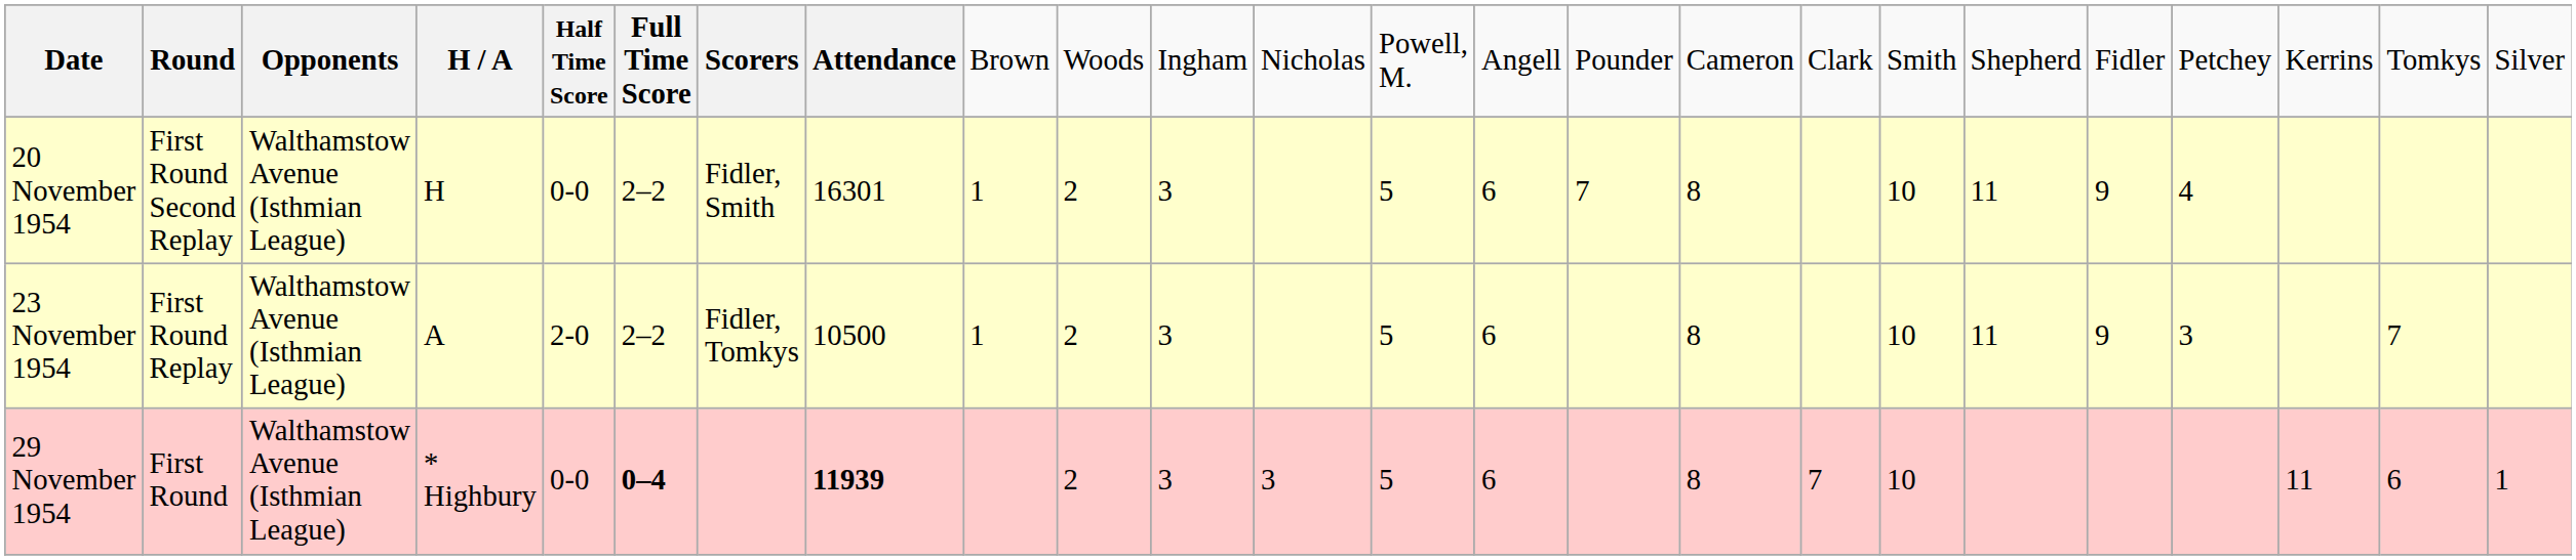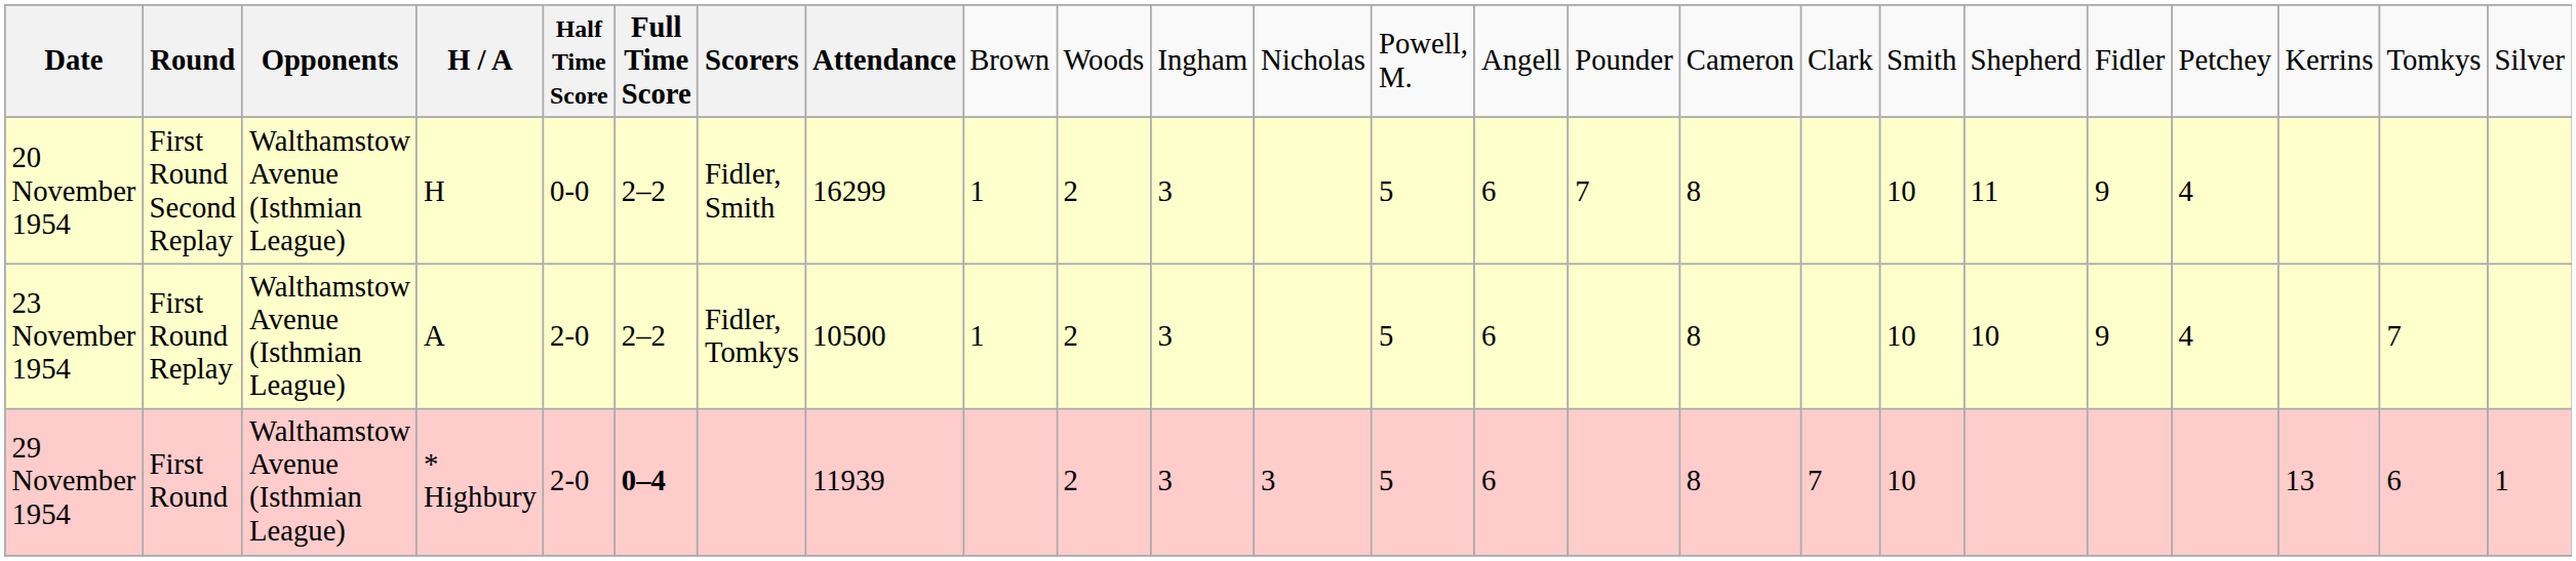 <table class="wikitable">
 <tr>
 <th>Date</th>
 <th>Round</th>
 <th>Opponents</th>
 <th>H / A</th>
 <th><small>Half Time Score</small></th>
 <th><strong>Full Time Score</strong></th>
 <th>Scorers</th>
 <th>Attendance</th>
 <td>Brown</td>
 <td>Woods</td>
 <td>Ingham</td>
 <td>Nicholas</td>
 <td>Powell, M.</td>
 <td>Angell</td>
 <td>Pounder</td>
 <td>Cameron</td>
 <td>Clark</td>
 <td>Smith</td>
 <td>Shepherd</td>
 <td>Fidler</td>
 <td>Petchey</td>
 <td>Kerrins</td>
 <td>Tomkys</td>
 <td>Silver</td>
 </tr>
 <tr bgcolor="#FFFFCC">
 <td>20 November 1954</td>
 <td>First Round Second Replay</td>
 <td>Walthamstow Avenue (Isthmian League)</td>
 <td>H</td>
 <td>0-0</td>
 <td>2–2</td>
 <td>Fidler, Smith</td>
-<td>16301</td>
+<td>16299</td>
 <td>1</td>
 <td>2</td>
 <td>3</td>
 <td></td>
 <td>5</td>
 <td>6</td>
 <td>7</td>
 <td>8</td>
 <td></td>
 <td>10</td>
 <td>11</td>
 <td>9</td>
 <td>4</td>
 <td></td>
 <td></td>
 <td></td>
 </tr>
 <tr bgcolor="#FFFFCC">
 <td>23 November 1954</td>
 <td>First Round Replay</td>
 <td>Walthamstow Avenue (Isthmian League)</td>
 <td>A</td>
 <td>2-0</td>
 <td>2–2</td>
 <td>Fidler, Tomkys</td>
 <td>10500</td>
 <td>1</td>
 <td>2</td>
 <td>3</td>
 <td></td>
 <td>5</td>
 <td>6</td>
 <td></td>
 <td>8</td>
 <td></td>
 <td>10</td>
-<td>11</td>
+<td>10</td>
 <td>9</td>
-<td>3</td>
+<td>4</td>
 <td></td>
 <td>7</td>
 <td></td>
 </tr>
 <tr bgcolor="#ffcccc">
 <td>29 November 1954</td>
 <td>First Round</td>
 <td>Walthamstow Avenue (Isthmian League)</td>
 <td>* Highbury</td>
-<td>0-0</td>
+<td>2-0</td>
 <td><strong>0–4</strong></td>
 <td></td>
-<td><strong>11939</strong></td>
+<td>11939</td>
 <td></td>
 <td>2</td>
 <td>3</td>
 <td>3</td>
 <td>5</td>
 <td>6</td>
 <td></td>
 <td>8</td>
 <td>7</td>
 <td>10</td>
 <td></td>
 <td></td>
 <td></td>
-<td>11</td>
+<td>13</td>
 <td>6</td>
 <td>1</td>
 </tr>
 </table>
